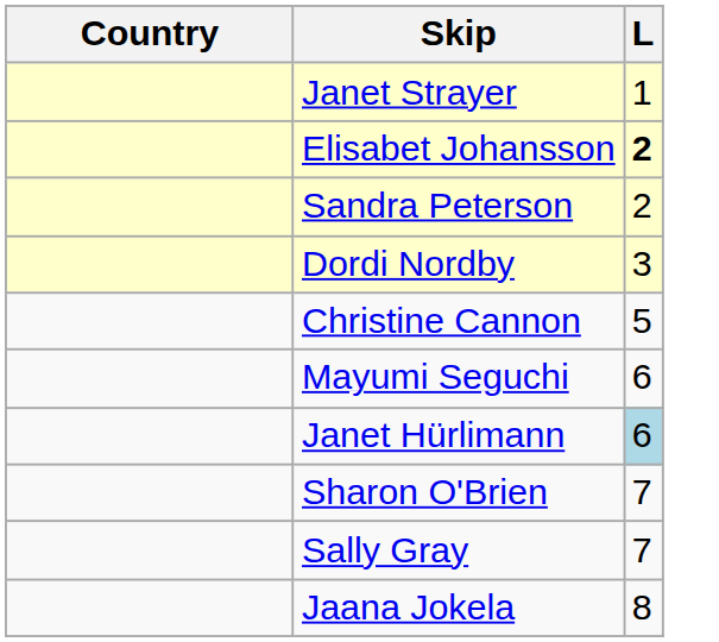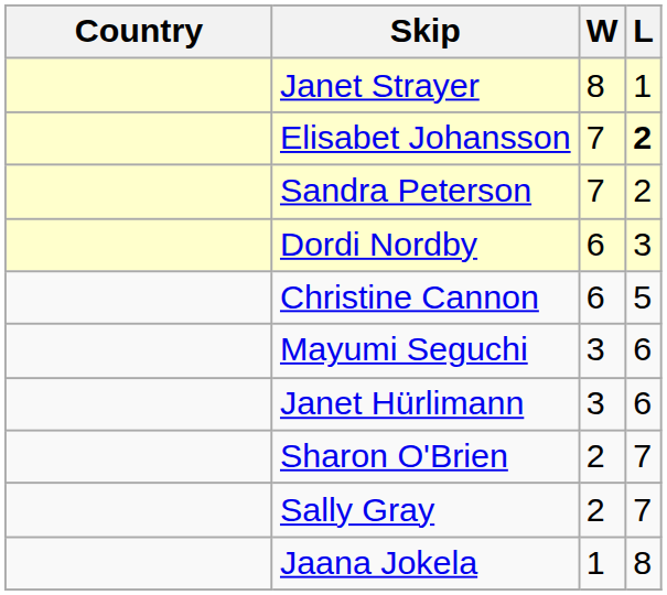 <table class="wikitable">
 <tr>
 <th bgcolor="#efefef" width="120">Country</th>
 <th bgcolor="#efefef">Skip</th>
+<th bgcolor="#efefef">W</th>
 <th bgcolor="#efefef">L</th>
 </tr>
 <tr bgcolor="#ffffcc">
 <td></td>
 <td><a href='#'>Janet Strayer</a></td>
+<td>8</td>
 <td>1</td>
 </tr>
 <tr bgcolor="#ffffcc">
 <td></td>
 <td><a href='#'>Elisabet Johansson</a></td>
+<td>7</td>
 <td><strong>2</strong></td>
 </tr>
 <tr bgcolor="#ffffcc">
 <td></td>
 <td><a href='#'>Sandra Peterson</a></td>
+<td>7</td>
 <td>2</td>
 </tr>
 <tr bgcolor="#ffffcc">
 <td></td>
 <td><a href='#'>Dordi Nordby</a></td>
+<td>6</td>
 <td>3</td>
 </tr>
 <tr>
 <td></td>
 <td><a href='#'>Christine Cannon</a></td>
+<td>6</td>
 <td>5</td>
 </tr>
 <tr>
 <td></td>
 <td><a href='#'>Mayumi Seguchi</a></td>
+<td>3</td>
 <td>6</td>
 </tr>
 <tr>
 <td></td>
 <td><a href='#'>Janet Hürlimann</a></td>
-<td style="background: lightblue;">6</td>
+<td>3</td>
+<td>6</td>
 </tr>
 <tr>
 <td></td>
 <td><a href='#'>Sharon O'Brien</a></td>
+<td>2</td>
 <td>7</td>
 </tr>
 <tr>
 <td></td>
 <td><a href='#'>Sally Gray</a></td>
+<td>2</td>
 <td>7</td>
 </tr>
 <tr>
 <td></td>
 <td><a href='#'>Jaana Jokela</a></td>
+<td>1</td>
 <td>8</td>
 </tr>
 </table>
